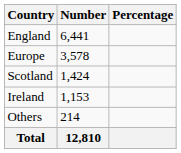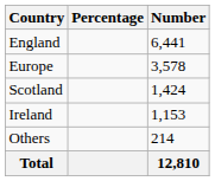 <table class="wikitable sortable">
 <tr>
 <th>Country</th>
+<th>Percentage</th>
 <th>Number</th>
-<th>Percentage</th>
 </tr>
 <tr>
 <td>England</td>
+<td></td>
 <td>6,441</td>
-<td></td>
 </tr>
 <tr>
 <td>Europe</td>
+<td></td>
 <td>3,578</td>
-<td></td>
 </tr>
 <tr>
 <td>Scotland</td>
+<td></td>
 <td>1,424</td>
-<td></td>
 </tr>
 <tr>
 <td>Ireland</td>
+<td></td>
 <td>1,153</td>
-<td></td>
 </tr>
 <tr>
 <td>Others</td>
+<td></td>
 <td>214</td>
-<td></td>
 </tr>
 <tr>
 <th>Total</th>
+<th></th>
 <th>12,810</th>
-<th></th>
 </tr>
 </table>
